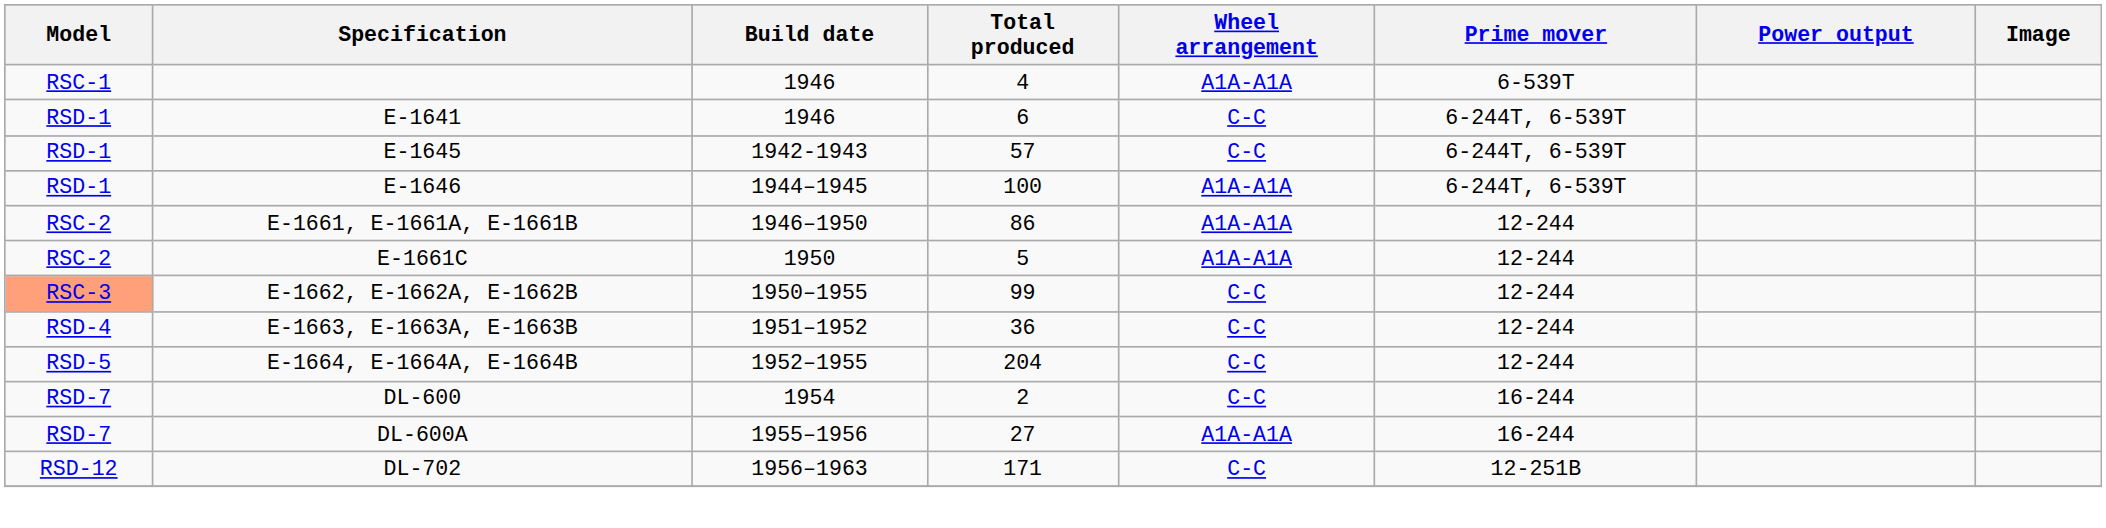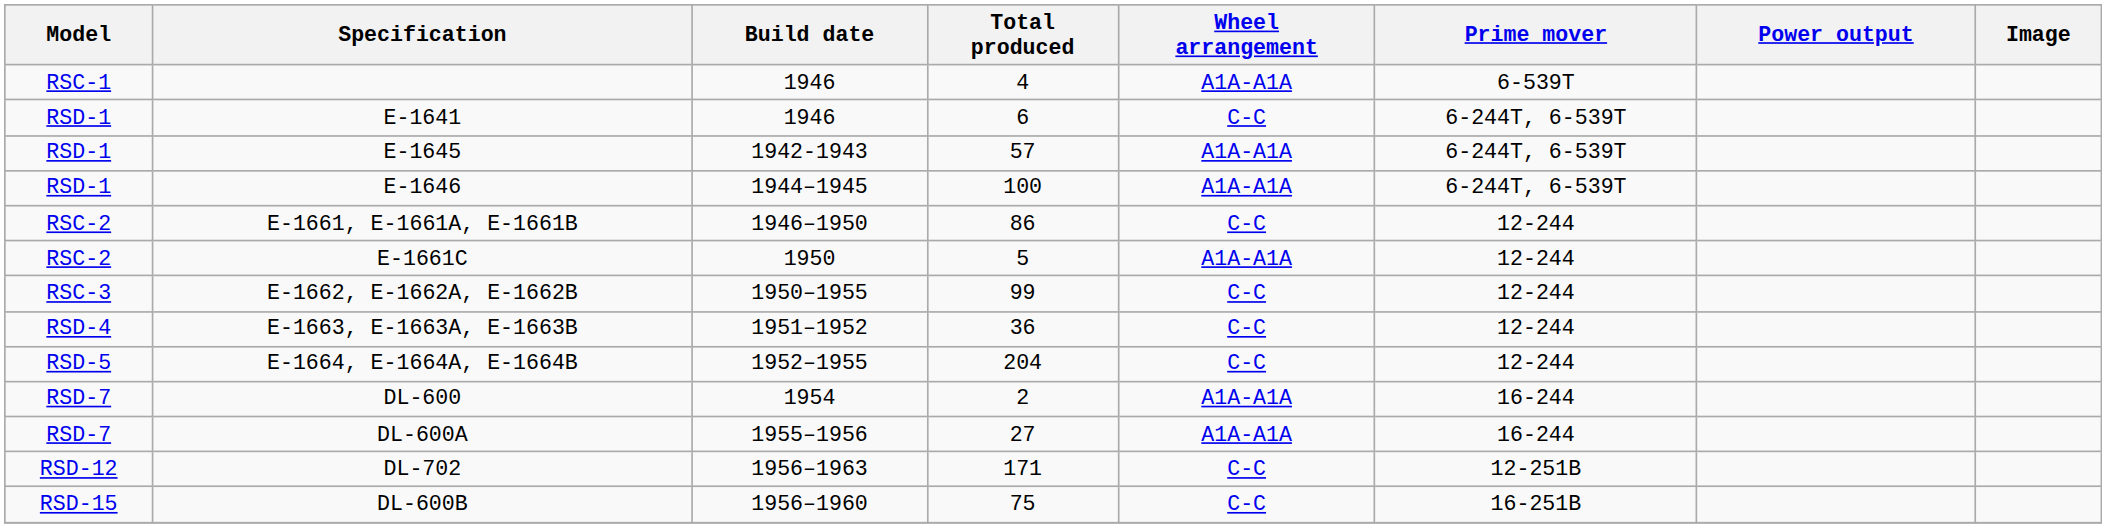 <table class="wikitable sortable" style="width: 100%;text-align:center;">
 <tr>
 <th>Model</th>
 <th>Specification</th>
 <th>Build date</th>
 <th>Total<br>produced</th>
 <th><a href='#'>Wheel<br>arrangement</a></th>
 <th><a href='#'>Prime mover</a></th>
 <th><a href='#'>Power output</a></th>
 <th class="unsortable">Image</th>
 </tr>
 <tr>
 <td><a href='#'>RSC-1</a></td>
 <td></td>
 <td>1946</td>
 <td>4</td>
 <td><a href='#'>A1A-A1A</a></td>
 <td>6-539T</td>
 <td></td>
 <td></td>
 </tr>
 <tr>
 <td><a href='#'>RSD-1</a></td>
 <td>E-1641</td>
 <td>1946</td>
 <td>6</td>
 <td><a href='#'>C-C</a></td>
 <td>6-244T, 6-539T</td>
 <td></td>
 <td></td>
 </tr>
 <tr>
 <td><a href='#'>RSD-1</a></td>
 <td>E-1645</td>
 <td>1942-1943</td>
 <td>57</td>
-<td><a href='#'>C-C</a></td>
+<td><a href='#'>A1A-A1A</a></td>
 <td>6-244T, 6-539T</td>
 <td></td>
 <td></td>
 </tr>
 <tr>
 <td><a href='#'>RSD-1</a></td>
 <td>E-1646</td>
 <td>1944–1945</td>
 <td>100</td>
 <td><a href='#'>A1A-A1A</a></td>
 <td>6-244T, 6-539T</td>
 <td></td>
 <td></td>
 </tr>
 <tr>
 <td><a href='#'>RSC-2</a></td>
 <td>E-1661, E-1661A, E-1661B</td>
 <td>1946–1950</td>
 <td>86</td>
-<td><a href='#'>A1A-A1A</a></td>
+<td><a href='#'>C-C</a></td>
 <td>12-244</td>
 <td></td>
 <td></td>
 </tr>
 <tr>
 <td><a href='#'>RSC-2</a></td>
 <td>E-1661C</td>
 <td>1950</td>
 <td>5</td>
 <td><a href='#'>A1A-A1A</a></td>
 <td>12-244</td>
 <td></td>
 <td></td>
 </tr>
 <tr>
-<td style="background: lightsalmon;"><a href='#'>RSC-3</a></td>
+<td><a href='#'>RSC-3</a></td>
 <td>E-1662, E-1662A, E-1662B</td>
 <td>1950–1955</td>
 <td>99</td>
 <td><a href='#'>C-C</a></td>
 <td>12-244</td>
 <td></td>
 <td></td>
 </tr>
 <tr>
 <td><a href='#'>RSD-4</a></td>
 <td>E-1663, E-1663A, E-1663B</td>
 <td>1951–1952</td>
 <td>36</td>
 <td><a href='#'>C-C</a></td>
 <td>12-244</td>
 <td></td>
 <td></td>
 </tr>
 <tr>
 <td><a href='#'>RSD-5</a></td>
 <td>E-1664, E-1664A, E-1664B</td>
 <td>1952–1955</td>
 <td>204</td>
 <td><a href='#'>C-C</a></td>
 <td>12-244</td>
 <td></td>
 <td></td>
 </tr>
 <tr>
 <td><a href='#'>RSD-7</a></td>
 <td>DL-600</td>
 <td>1954</td>
 <td>2</td>
-<td><a href='#'>C-C</a></td>
+<td><a href='#'>A1A-A1A</a></td>
 <td>16-244</td>
 <td></td>
 <td></td>
 </tr>
 <tr>
 <td><a href='#'>RSD-7</a></td>
 <td>DL-600A</td>
 <td>1955–1956</td>
 <td>27</td>
 <td><a href='#'>A1A-A1A</a></td>
 <td>16-244</td>
 <td></td>
 <td></td>
 </tr>
 <tr>
 <td><a href='#'>RSD-12</a></td>
 <td>DL-702</td>
 <td>1956–1963</td>
 <td>171</td>
 <td><a href='#'>C-C</a></td>
 <td>12-251B</td>
 <td></td>
 <td></td>
 </tr>
 <tr>
+<td><a href='#'>RSD-15</a></td>
+<td>DL-600B</td>
+<td>1956–1960</td>
+<td>75</td>
+<td><a href='#'>C-C</a></td>
+<td>16-251B</td>
+<td></td>
+<td></td>
+</tr>
+<tr>
 </tr>
 </table>
